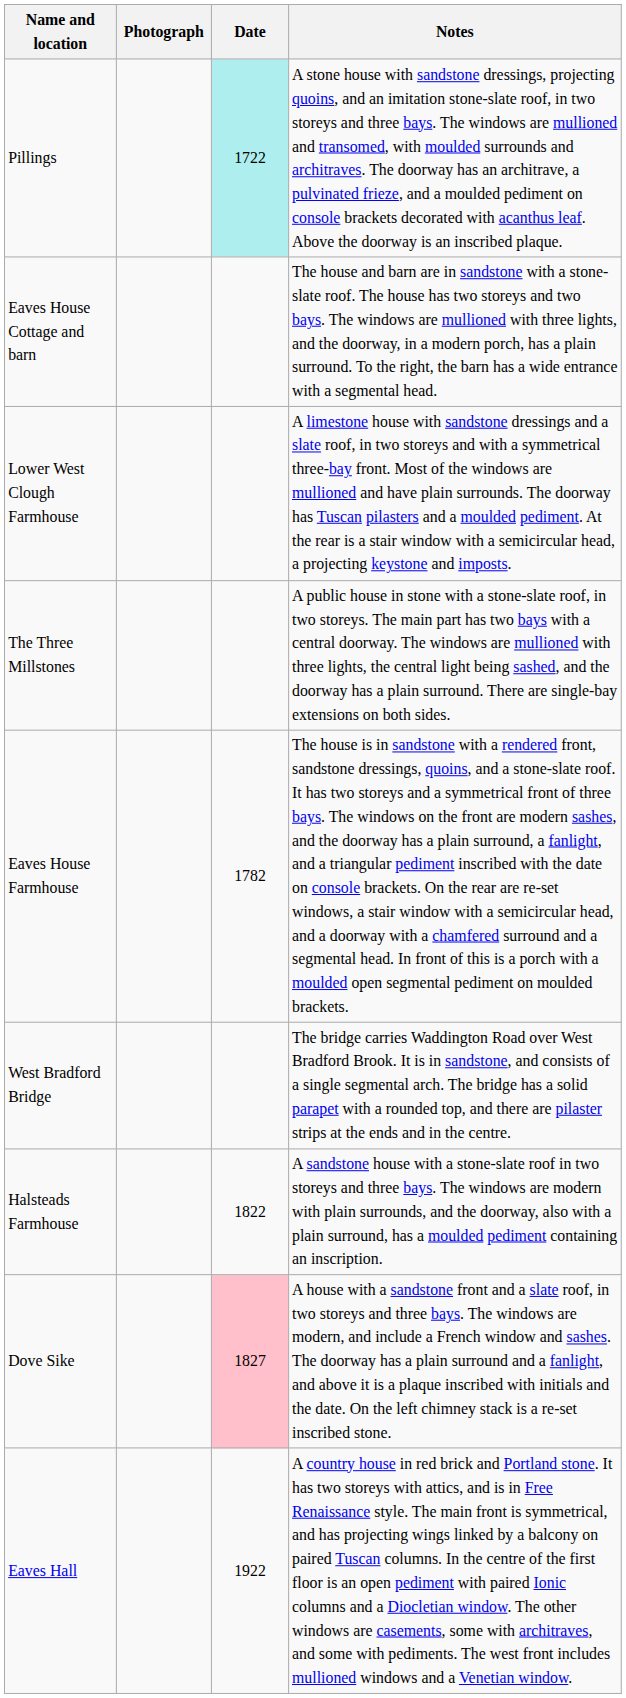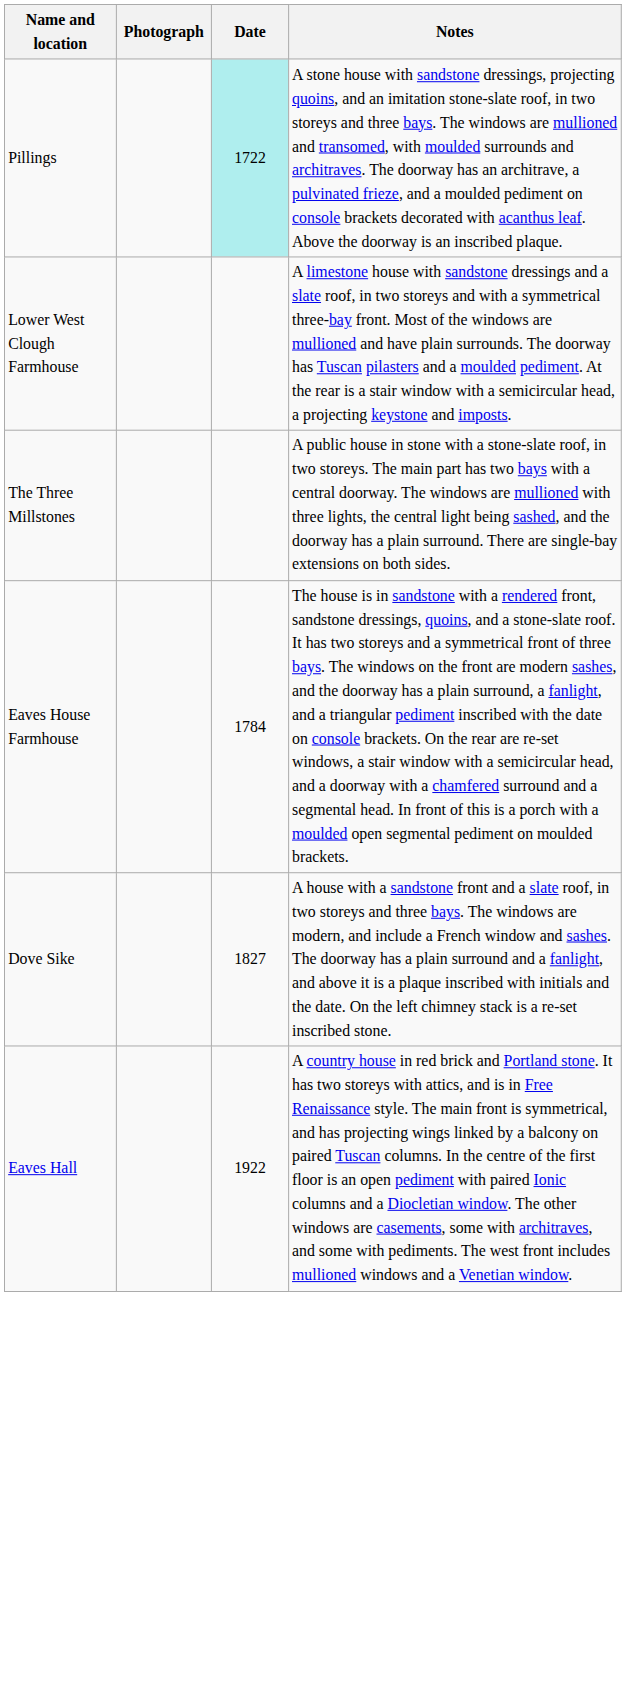 <table class="wikitable sortable plainrowheaders" style="width:100%;border:0px;text-align:left;line-height:150%;">
 <tr>
 <th scope="col"  style="width:150px">Name and location</th>
 <th scope="col"  style="width:100px" class="unsortable">Photograph</th>
 <th scope="col"  style="width:120px">Date</th>
 <th scope="col"  style="width:650px" class="unsortable">Notes</th>
 </tr>
 <tr>
 <td>Pillings<br><small></small></td>
 <td></td>
 <td align="center" style="background: paleturquoise;">1722</td>
 <td>A stone house with <a href='#'>sandstone</a> dressings, projecting <a href='#'>quoins</a>, and an imitation stone-slate roof, in two storeys and three <a href='#'>bays</a>.  The windows are <a href='#'>mullioned</a> and <a href='#'>transomed</a>, with <a href='#'>moulded</a> surrounds and <a href='#'>architraves</a>.  The doorway has an architrave, a <a href='#'>pulvinated frieze</a>, and a moulded pediment on <a href='#'>console</a> brackets decorated with <a href='#'>acanthus leaf</a>.  Above the doorway is an inscribed plaque.</td>
-</tr>
-<tr>
-<td>Eaves House Cottage and barn<br><small></small></td>
-<td></td>
-<td align="center"></td>
-<td>The house and barn are in <a href='#'>sandstone</a> with a stone-slate roof.  The house has two storeys and two <a href='#'>bays</a>.  The windows are <a href='#'>mullioned</a> with three lights, and the doorway, in a modern porch, has a plain surround.  To the right, the barn has a wide entrance with a segmental head.</td>
 </tr>
 <tr>
 <td>Lower West Clough Farmhouse<br><small></small></td>
 <td></td>
 <td align="center"></td>
 <td>A <a href='#'>limestone</a> house with <a href='#'>sandstone</a> dressings and a <a href='#'>slate</a> roof, in two storeys and with a symmetrical three-<a href='#'>bay</a> front.  Most of the windows are <a href='#'>mullioned</a> and have plain surrounds.  The doorway has <a href='#'>Tuscan</a> <a href='#'>pilasters</a> and a <a href='#'>moulded</a> <a href='#'>pediment</a>.  At the rear is a stair window with a semicircular head, a projecting <a href='#'>keystone</a> and <a href='#'>imposts</a>.</td>
 </tr>
 <tr>
 <td>The Three Millstones<br><small></small></td>
 <td></td>
 <td align="center"></td>
 <td>A public house in stone with a stone-slate roof, in two storeys.  The main part has two <a href='#'>bays</a> with a central doorway.  The windows are <a href='#'>mullioned</a> with three lights, the central light being <a href='#'>sashed</a>, and the doorway has a plain surround.  There are single-bay extensions on both sides.</td>
 </tr>
 <tr>
 <td>Eaves House Farmhouse<br><small></small></td>
 <td></td>
-<td align="center">1782</td>
+<td align="center">1784</td>
 <td>The house is in <a href='#'>sandstone</a> with a <a href='#'>rendered</a> front, sandstone dressings, <a href='#'>quoins</a>, and a stone-slate roof.  It has two storeys and a symmetrical front of three <a href='#'>bays</a>.  The windows on the front are modern <a href='#'>sashes</a>, and the doorway has a plain surround, a <a href='#'>fanlight</a>, and a triangular <a href='#'>pediment</a> inscribed with the date on <a href='#'>console</a> brackets.  On the rear are re-set windows, a stair window with a semicircular head, and a doorway with a <a href='#'>chamfered</a> surround and a segmental head.  In front of this is a porch with a <a href='#'>moulded</a> open segmental pediment on moulded brackets.</td>
-</tr>
-<tr>
-<td>West Bradford Bridge<br><small></small></td>
-<td></td>
-<td align="center"></td>
-<td>The bridge carries Waddington Road over West Bradford Brook.  It is in <a href='#'>sandstone</a>, and consists of a single segmental arch.  The bridge has a solid <a href='#'>parapet</a> with a rounded top, and there are <a href='#'>pilaster</a> strips at the ends and in the centre.</td>
-</tr>
-<tr>
-<td>Halsteads Farmhouse<br><small></small></td>
-<td></td>
-<td align="center">1822</td>
-<td>A <a href='#'>sandstone</a> house with a stone-slate roof in two storeys and three <a href='#'>bays</a>.  The windows are modern with plain surrounds, and the doorway, also with a plain surround, has a <a href='#'>moulded</a> <a href='#'>pediment</a> containing an inscription.</td>
 </tr>
 <tr>
 <td>Dove Sike<br><small></small></td>
 <td></td>
-<td align="center" style="background: pink;">1827</td>
+<td align="center">1827</td>
 <td>A house with a <a href='#'>sandstone</a> front and a <a href='#'>slate</a> roof, in two storeys and three <a href='#'>bays</a>.  The windows are modern, and include a French window and <a href='#'>sashes</a>.  The doorway has a plain surround and a <a href='#'>fanlight</a>, and above it is a plaque inscribed with initials and the date.  On the left chimney stack is a re-set inscribed stone.</td>
 </tr>
 <tr>
 <td><a href='#'>Eaves Hall</a><br><small></small></td>
 <td></td>
 <td align="center">1922</td>
 <td>A <a href='#'>country house</a> in red brick and <a href='#'>Portland stone</a>.  It has two storeys with attics, and is in <a href='#'>Free Renaissance</a> style.  The main front is symmetrical, and has projecting wings linked by a balcony on paired <a href='#'>Tuscan</a> columns.  In the centre of the first floor is an open <a href='#'>pediment</a> with paired <a href='#'>Ionic</a> columns and a <a href='#'>Diocletian window</a>.  The other windows are <a href='#'>casements</a>, some with <a href='#'>architraves</a>, and some with pediments.  The west front includes <a href='#'>mullioned</a> windows and a <a href='#'>Venetian window</a>.</td>
 </tr>
 <tr>
 </tr>
 </table>
